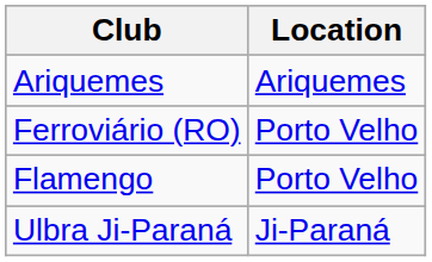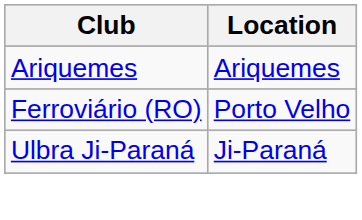 <table class="wikitable sortable">
 <tr>
 <th>Club</th>
 <th>Location</th>
 </tr>
 <tr>
 <td><a href='#'>Ariquemes</a></td>
 <td><a href='#'>Ariquemes</a></td>
 </tr>
 <tr>
 <td><a href='#'>Ferroviário (RO)</a></td>
 <td><a href='#'>Porto Velho</a></td>
 </tr>
 <tr>
-<td><a href='#'>Flamengo</a></td>
-<td><a href='#'>Porto Velho</a></td>
-</tr>
-<tr>
 <td><a href='#'>Ulbra Ji-Paraná</a></td>
 <td><a href='#'>Ji-Paraná</a></td>
 </tr>
 </table>
